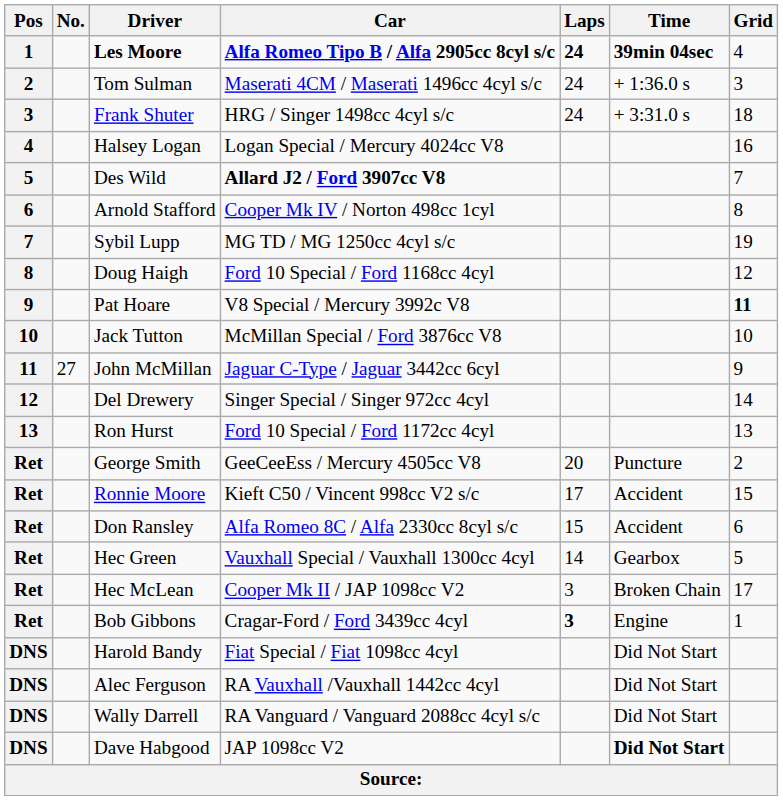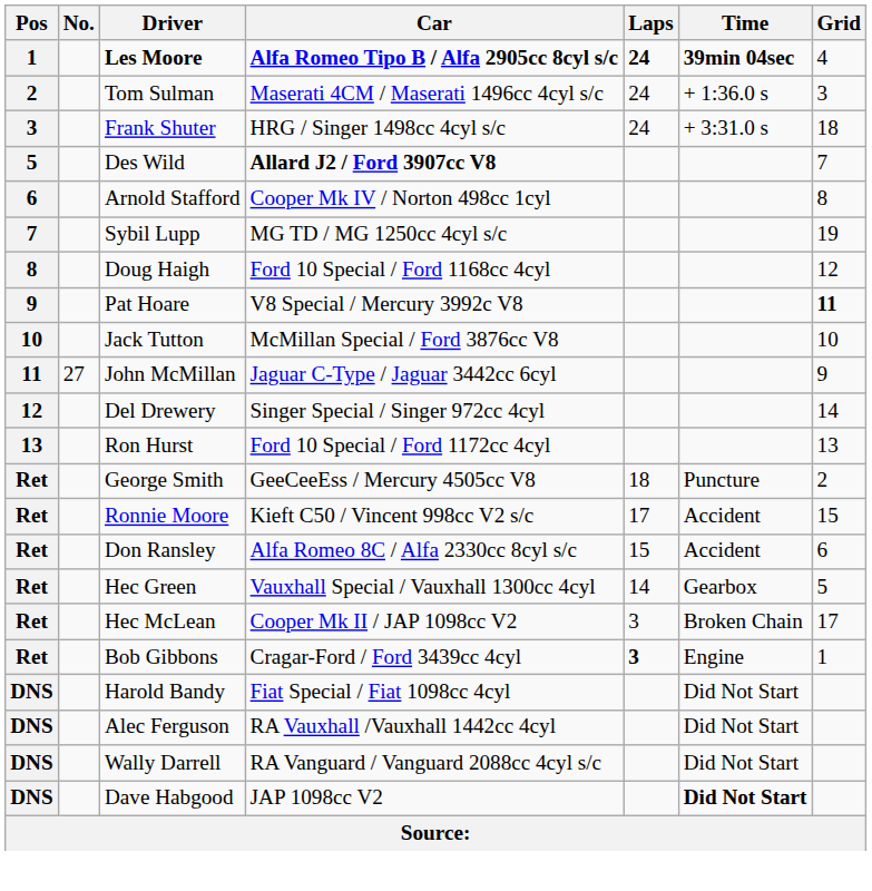 <table class="wikitable" style="font-size: 85%;">
 <tr>
 <th>Pos</th>
 <th>No.</th>
 <th>Driver</th>
 <th>Car</th>
 <th>Laps</th>
 <th>Time</th>
 <th>Grid</th>
 </tr>
 <tr>
 <th><strong>1</strong></th>
 <td></td>
 <td><strong> Les Moore</strong></td>
 <td><strong><a href='#'>Alfa Romeo Tipo B</a> / <a href='#'>Alfa</a> 2905cc 8cyl s/c</strong></td>
 <td><strong>24</strong></td>
 <td><strong>39min 04sec</strong></td>
 <td>4</td>
 </tr>
 <tr>
 <th>2</th>
 <td></td>
 <td> Tom Sulman</td>
 <td><a href='#'>Maserati 4CM</a> / <a href='#'>Maserati</a> 1496cc 4cyl s/c</td>
 <td>24</td>
 <td>+ 1:36.0 s</td>
 <td>3</td>
 </tr>
 <tr>
 <th>3</th>
 <td></td>
 <td> <a href='#'>Frank Shuter</a></td>
 <td>HRG / Singer 1498cc 4cyl s/c</td>
 <td>24</td>
 <td>+ 3:31.0 s</td>
 <td>18</td>
-</tr>
-<tr>
-<th>4</th>
-<td></td>
-<td> Halsey Logan</td>
-<td>Logan Special / Mercury 4024cc V8</td>
-<td></td>
-<td></td>
-<td>16</td>
 </tr>
 <tr>
 <th>5</th>
 <td></td>
 <td> Des Wild</td>
 <td><strong>Allard J2 / <a href='#'>Ford</a> 3907cc V8</strong></td>
 <td></td>
 <td></td>
 <td>7</td>
 </tr>
 <tr>
 <th>6</th>
 <td></td>
 <td> Arnold Stafford</td>
 <td><a href='#'>Cooper Mk IV</a> / Norton 498cc 1cyl</td>
 <td></td>
 <td></td>
 <td>8</td>
 </tr>
 <tr>
 <th>7</th>
 <td></td>
 <td> Sybil Lupp</td>
 <td>MG TD / MG 1250cc 4cyl s/c</td>
 <td></td>
 <td></td>
 <td>19</td>
 </tr>
 <tr>
 <th>8</th>
 <td></td>
 <td> Doug Haigh</td>
 <td><a href='#'>Ford</a> 10 Special / <a href='#'>Ford</a> 1168cc 4cyl</td>
 <td></td>
 <td></td>
 <td>12</td>
 </tr>
 <tr>
 <th>9</th>
 <td></td>
 <td> Pat Hoare</td>
 <td>V8 Special / Mercury 3992c V8</td>
 <td></td>
 <td></td>
 <td><strong>11</strong></td>
 </tr>
 <tr>
 <th>10</th>
 <td></td>
 <td> Jack Tutton</td>
 <td>McMillan Special / <a href='#'>Ford</a> 3876cc V8</td>
 <td></td>
 <td></td>
 <td>10</td>
 </tr>
 <tr>
 <th>11</th>
 <td>27</td>
 <td> John McMillan</td>
 <td><a href='#'>Jaguar C-Type</a> / <a href='#'>Jaguar</a> 3442cc 6cyl</td>
 <td></td>
 <td></td>
 <td>9</td>
 </tr>
 <tr>
 <th>12</th>
 <td></td>
 <td> Del Drewery</td>
 <td>Singer Special / Singer 972cc 4cyl</td>
 <td></td>
 <td></td>
 <td>14</td>
 </tr>
 <tr>
 <th>13</th>
 <td></td>
 <td> Ron Hurst</td>
 <td><a href='#'>Ford</a> 10 Special / <a href='#'>Ford</a> 1172cc 4cyl</td>
 <td></td>
 <td></td>
 <td>13</td>
 </tr>
 <tr>
 <th>Ret</th>
 <td></td>
 <td> George Smith</td>
 <td>GeeCeeEss / Mercury 4505cc V8</td>
-<td>20</td>
+<td>18</td>
 <td>Puncture</td>
 <td>2</td>
 </tr>
 <tr>
 <th>Ret</th>
 <td></td>
 <td> <a href='#'>Ronnie Moore</a></td>
 <td>Kieft C50 / Vincent 998cc V2 s/c</td>
 <td>17</td>
 <td>Accident</td>
 <td>15</td>
 </tr>
 <tr>
 <th>Ret</th>
 <td></td>
 <td> Don Ransley</td>
 <td><a href='#'>Alfa Romeo 8C</a> / <a href='#'>Alfa</a> 2330cc 8cyl s/c</td>
 <td>15</td>
 <td>Accident</td>
 <td>6</td>
 </tr>
 <tr>
 <th>Ret</th>
 <td></td>
 <td> Hec Green</td>
 <td><a href='#'>Vauxhall</a> Special / Vauxhall 1300cc 4cyl</td>
 <td>14</td>
 <td>Gearbox</td>
 <td>5</td>
 </tr>
 <tr>
 <th>Ret</th>
 <td></td>
 <td> Hec McLean</td>
 <td><a href='#'>Cooper Mk II</a> / JAP 1098cc V2</td>
 <td>3</td>
 <td>Broken Chain</td>
 <td>17</td>
 </tr>
 <tr>
 <th>Ret</th>
 <td></td>
 <td> Bob Gibbons</td>
 <td>Cragar-Ford / <a href='#'>Ford</a> 3439cc 4cyl</td>
 <td><strong>3</strong></td>
 <td>Engine</td>
 <td>1</td>
 </tr>
 <tr>
 <th>DNS</th>
 <td></td>
 <td> Harold Bandy</td>
 <td><a href='#'>Fiat</a> Special / <a href='#'>Fiat</a> 1098cc 4cyl</td>
 <td></td>
 <td>Did Not Start</td>
 <td></td>
 </tr>
 <tr>
 <th>DNS</th>
 <td></td>
 <td> Alec Ferguson</td>
 <td>RA <a href='#'>Vauxhall</a> /Vauxhall 1442cc 4cyl</td>
 <td></td>
 <td>Did Not Start</td>
 <td></td>
 </tr>
 <tr>
 <th>DNS</th>
 <td></td>
 <td> Wally Darrell</td>
 <td>RA Vanguard / Vanguard 2088cc 4cyl s/c</td>
 <td></td>
 <td>Did Not Start</td>
 <td></td>
 </tr>
 <tr>
 <th>DNS</th>
 <td></td>
 <td> Dave Habgood</td>
 <td>JAP 1098cc V2</td>
 <td></td>
 <td><strong>Did Not Start</strong></td>
 <td></td>
 </tr>
 <tr>
 <th colspan=7>Source:</th>
 </tr>
 <tr>
 </tr>
 </table>
